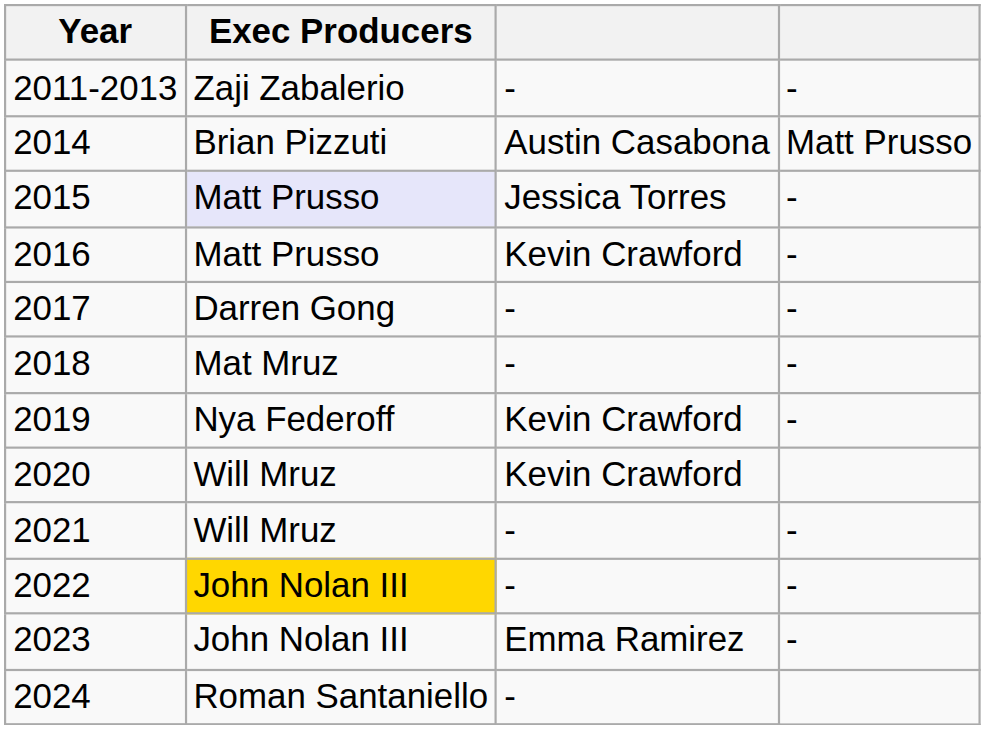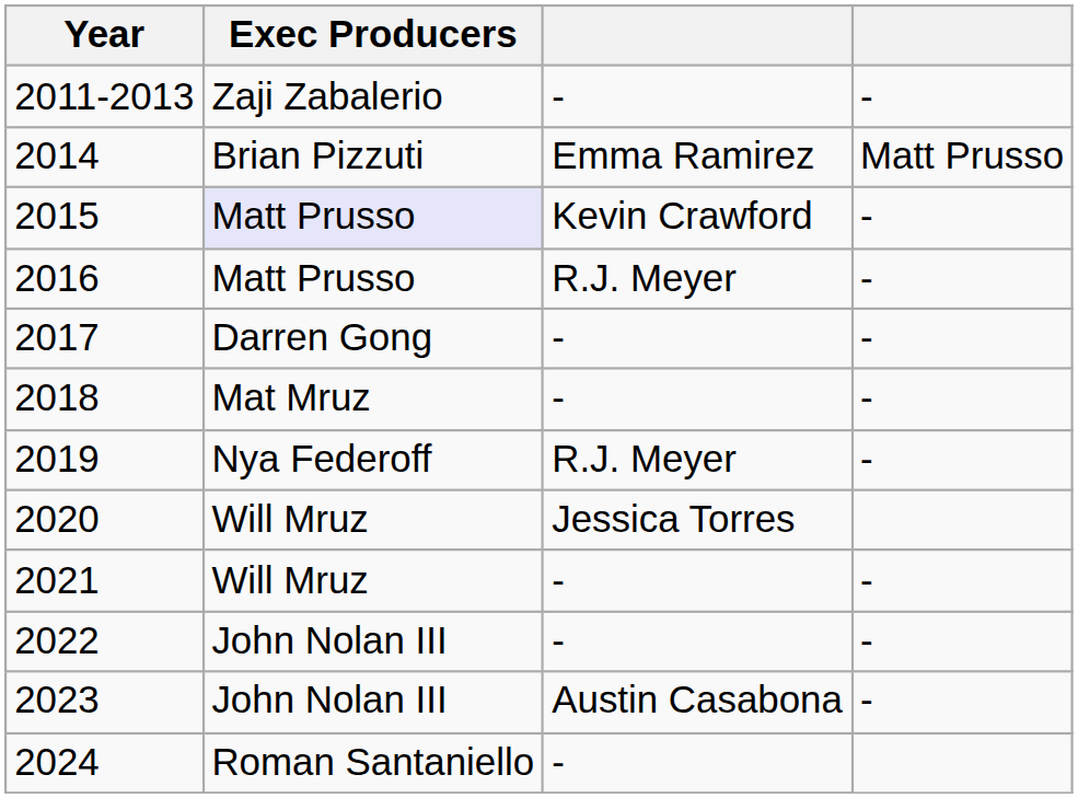 <table class="wikitable">
 <tr>
 <th>Year</th>
 <th>Exec Producers</th>
 <th></th>
 <th></th>
 </tr>
 <tr>
 <td>2011-2013</td>
 <td>Zaji Zabalerio</td>
 <td>-</td>
 <td>-</td>
 </tr>
 <tr>
 <td>2014</td>
 <td>Brian Pizzuti</td>
-<td>Austin Casabona</td>
+<td>Emma Ramirez</td>
 <td>Matt Prusso</td>
 </tr>
 <tr>
 <td>2015</td>
 <td style="background: lavender;">Matt Prusso</td>
-<td>Jessica Torres</td>
+<td>Kevin Crawford</td>
 <td>-</td>
 </tr>
 <tr>
 <td>2016</td>
 <td>Matt Prusso</td>
-<td>Kevin Crawford</td>
+<td>R.J. Meyer</td>
 <td>-</td>
 </tr>
 <tr>
 <td>2017</td>
 <td>Darren Gong</td>
 <td>-</td>
 <td>-</td>
 </tr>
 <tr>
 <td>2018</td>
 <td>Mat Mruz</td>
 <td>-</td>
 <td>-</td>
 </tr>
 <tr>
 <td>2019</td>
 <td>Nya Federoff</td>
-<td>Kevin Crawford</td>
+<td>R.J. Meyer</td>
 <td>-</td>
 </tr>
 <tr>
 <td>2020</td>
 <td>Will Mruz</td>
-<td>Kevin Crawford</td>
+<td>Jessica Torres</td>
 <td></td>
 </tr>
 <tr>
 <td>2021</td>
 <td>Will Mruz</td>
 <td>-</td>
 <td>-</td>
 </tr>
 <tr>
 <td>2022</td>
-<td style="background: gold;">John Nolan III</td>
+<td>John Nolan III</td>
 <td>-</td>
 <td>-</td>
 </tr>
 <tr>
 <td>2023</td>
 <td>John Nolan III</td>
-<td>Emma Ramirez</td>
+<td>Austin Casabona</td>
 <td>-</td>
 </tr>
 <tr>
 <td>2024</td>
 <td>Roman Santaniello</td>
 <td>-</td>
 </tr>
 <tr>
 </tr>
 </table>
